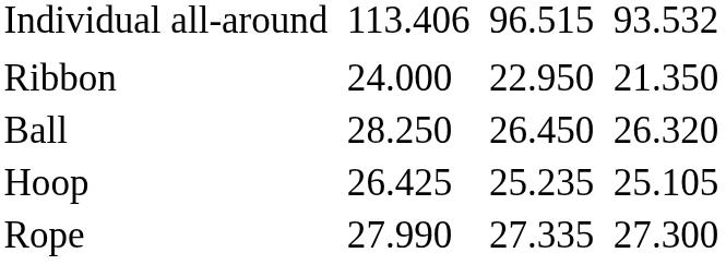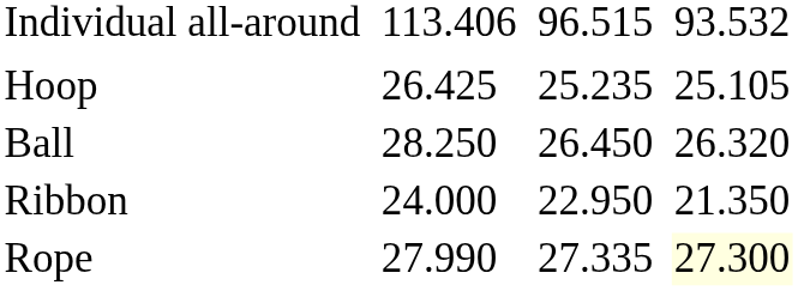 <table>
 <tr>
 <td>Individual all-around</td>
 <td></td>
 <td>113.406</td>
 <td></td>
 <td>96.515</td>
 <td></td>
 <td>93.532</td>
 </tr>
 <tr>
 </tr>
 <tr>
-<td>Ribbon</td>
+<td>Hoop</td>
 <td></td>
-<td>24.000</td>
+<td>26.425</td>
 <td></td>
-<td>22.950</td>
+<td>25.235</td>
 <td></td>
-<td>21.350</td>
+<td>25.105</td>
 </tr>
 <tr>
 <td>Ball</td>
 <td></td>
 <td>28.250</td>
 <td></td>
 <td>26.450</td>
 <td></td>
 <td>26.320</td>
 </tr>
 <tr>
-<td>Hoop</td>
+<td>Ribbon</td>
 <td></td>
-<td>26.425</td>
+<td>24.000</td>
 <td></td>
-<td>25.235</td>
+<td>22.950</td>
 <td></td>
-<td>25.105</td>
+<td>21.350</td>
 </tr>
 <tr>
 <td>Rope</td>
 <td></td>
 <td>27.990</td>
 <td></td>
 <td>27.335</td>
 <td></td>
-<td>27.300</td>
+<td style="background: lightyellow;">27.300</td>
 </tr>
 </table>
